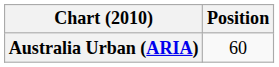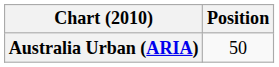 <table class="wikitable plainrowheaders">
 <tr>
 <th scope="col">Chart (2010)</th>
 <th scope="col">Position</th>
 </tr>
 <tr>
 <th scope="row">Australia Urban (<a href='#'>ARIA</a>)</th>
-<td style="text-align:center;">60</td>
+<td style="text-align:center;">50</td>
 </tr>
 </table>
